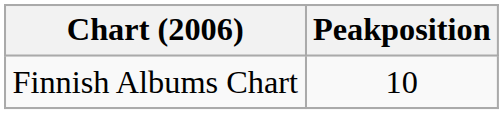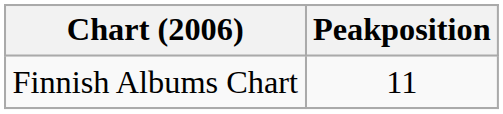 <table class="wikitable">
 <tr>
 <th>Chart (2006)</th>
 <th>Peakposition</th>
 </tr>
 <tr>
 <td>Finnish Albums Chart</td>
-<td align="center">10</td>
+<td align="center">11</td>
 </tr>
 <tr>
 </tr>
 </table>
